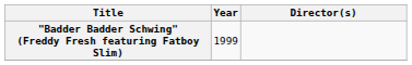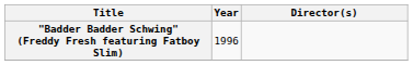 <table class="wikitable plainrowheaders" style="text-align:center;">
 <tr>
 <th scope="col" style="width:20em;">Title</th>
 <th scope="col">Year</th>
 <th scope="col" style="width:16em;">Director(s)</th>
 </tr>
 <tr>
 <th scope="row">"Badder Badder Schwing"<br><span>(Freddy Fresh featuring Fatboy Slim)</span></th>
-<td>1999</td>
+<td>1996</td>
 <td></td>
 </tr>
 <tr>
 </tr>
 </table>
